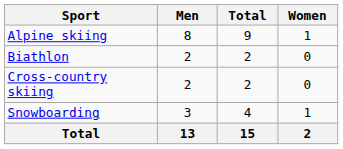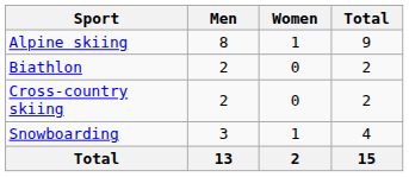 <table class="wikitable sortable" style=text-align:center>
 <tr>
 <th width=150>Sport</th>
 <th width=55>Men</th>
+<th width=55>Women</th>
 <th width=55>Total</th>
-<th width=55>Women</th>
 </tr>
 <tr>
 <td align=left><a href='#'>Alpine skiing</a></td>
 <td>8</td>
+<td>1</td>
 <td>9</td>
-<td>1</td>
 </tr>
 <tr>
 <td align=left><a href='#'>Biathlon</a></td>
 <td>2</td>
+<td>0</td>
 <td>2</td>
-<td>0</td>
 </tr>
 <tr>
 <td align=left><a href='#'>Cross-country skiing</a></td>
 <td>2</td>
+<td>0</td>
 <td>2</td>
-<td>0</td>
 </tr>
 <tr>
 <td align=left><a href='#'>Snowboarding</a></td>
 <td>3</td>
+<td>1</td>
 <td>4</td>
-<td>1</td>
 </tr>
 <tr>
 <th>Total</th>
 <th>13</th>
+<th>2</th>
 <th>15</th>
-<th>2</th>
 </tr>
 </table>
